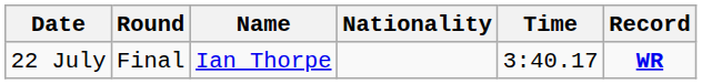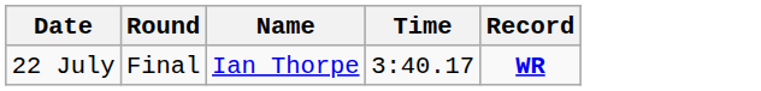 <table class="wikitable" style="text-align:center">
 <tr>
 <th>Date</th>
 <th>Round</th>
 <th>Name</th>
-<th>Nationality</th>
 <th>Time</th>
 <th>Record</th>
 </tr>
 <tr>
 <td>22 July</td>
 <td>Final</td>
 <td align="left"><a href='#'>Ian Thorpe</a></td>
-<td align="left"></td>
 <td>3:40.17</td>
 <td><strong><a href='#'>WR</a></strong></td>
 </tr>
 </table>
